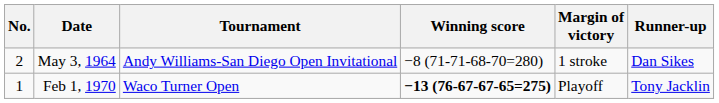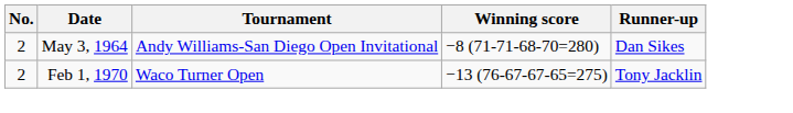 <table class="wikitable" style="font-size:95%;">
 <tr>
 <th>No.</th>
 <th>Date</th>
 <th>Tournament</th>
 <th>Winning score</th>
-<th>Margin of<br>victory</th>
 <th>Runner-up</th>
 </tr>
 <tr>
 <td align=center>2</td>
 <td align=right>May 3, <a href='#'>1964</a></td>
 <td><a href='#'>Andy Williams-San Diego Open Invitational</a></td>
 <td>−8 (71-71-68-70=280)</td>
-<td>1 stroke</td>
 <td> <a href='#'>Dan Sikes</a></td>
 </tr>
 <tr>
-<td align=center>1</td>
+<td align=center>2</td>
 <td align=right>Feb 1, <a href='#'>1970</a></td>
 <td><a href='#'>Waco Turner Open</a></td>
-<td><strong>−13 (76-67-67-65=275)</strong></td>
-<td>Playoff</td>
+<td>−13 (76-67-67-65=275)</td>
 <td> <a href='#'>Tony Jacklin</a></td>
 </tr>
 </table>
